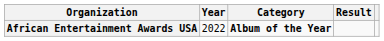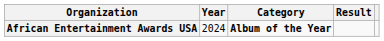 <table class="wikitable sortable plainrowheaders" style="border:none; margin:0;">
 <tr>
 <th scope="col">Organization</th>
 <th scope="col">Year</th>
 <th scope="col">Category</th>
 <th scope="col">Result</th>
 <th class="unsortable" scope="col"></th>
 </tr>
 <tr>
 <th scope="row">African Entertainment Awards USA</th>
-<td>2022</td>
+<td>2024</td>
 <td><strong>Album of the Year</strong></td>
 <td></td>
 <td style="text-align:center"></td>
 </tr>
 </table>
